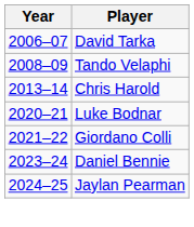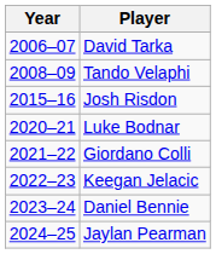 <table class="wikitable">
 <tr>
 <th>Year</th>
 <th>Player</th>
 </tr>
 <tr>
 <td><a href='#'>2006–07</a></td>
 <td> <a href='#'>David Tarka</a></td>
 </tr>
 <tr>
 <td><a href='#'>2008–09</a></td>
 <td> <a href='#'>Tando Velaphi</a></td>
 </tr>
 <tr>
-<td><a href='#'>2013–14</a></td>
-<td> <a href='#'>Chris Harold</a></td>
+<td><a href='#'>2015–16</a></td>
+<td> <a href='#'>Josh Risdon</a></td>
 </tr>
 <tr>
 <td><a href='#'>2020–21</a></td>
 <td> <a href='#'>Luke Bodnar</a></td>
 </tr>
 <tr>
 <td><a href='#'>2021–22</a></td>
 <td> <a href='#'>Giordano Colli</a></td>
 </tr>
 <tr>
+<td><a href='#'>2022–23</a></td>
+<td> <a href='#'>Keegan Jelacic</a></td>
+</tr>
+<tr>
 <td><a href='#'>2023–24</a></td>
 <td> <a href='#'>Daniel Bennie</a></td>
 </tr>
 <tr>
 <td><a href='#'>2024–25</a></td>
 <td> <a href='#'>Jaylan Pearman</a></td>
 </tr>
 </table>
